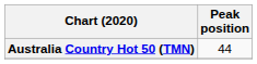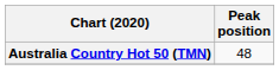 <table class="wikitable sortable plainrowheaders" style="text-align:center;">
 <tr>
 <th>Chart (2020)</th>
 <th>Peak <br> position</th>
 </tr>
 <tr>
 <th scope="row">Australia <a href='#'>Country Hot 50</a> (<a href='#'>TMN</a>)</th>
-<td>44</td>
+<td>48</td>
 </tr>
 <tr>
 </tr>
 <tr>
 </tr>
 <tr>
 </tr>
 <tr>
 </tr>
 <tr>
 </tr>
 </table>
